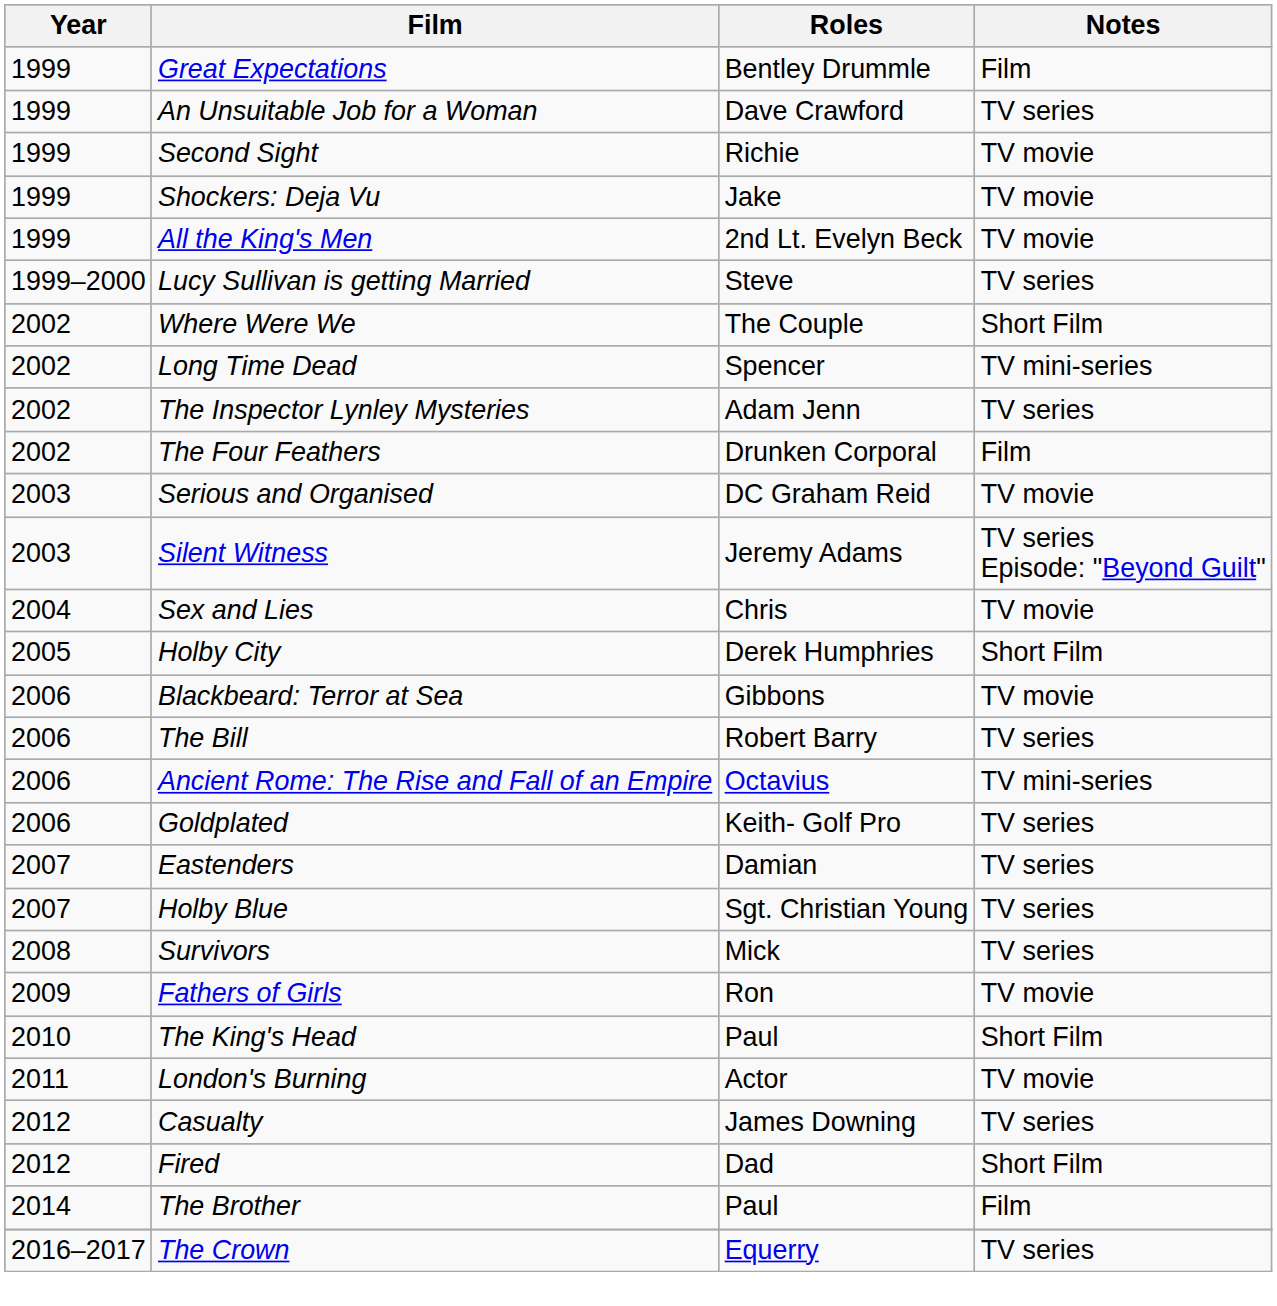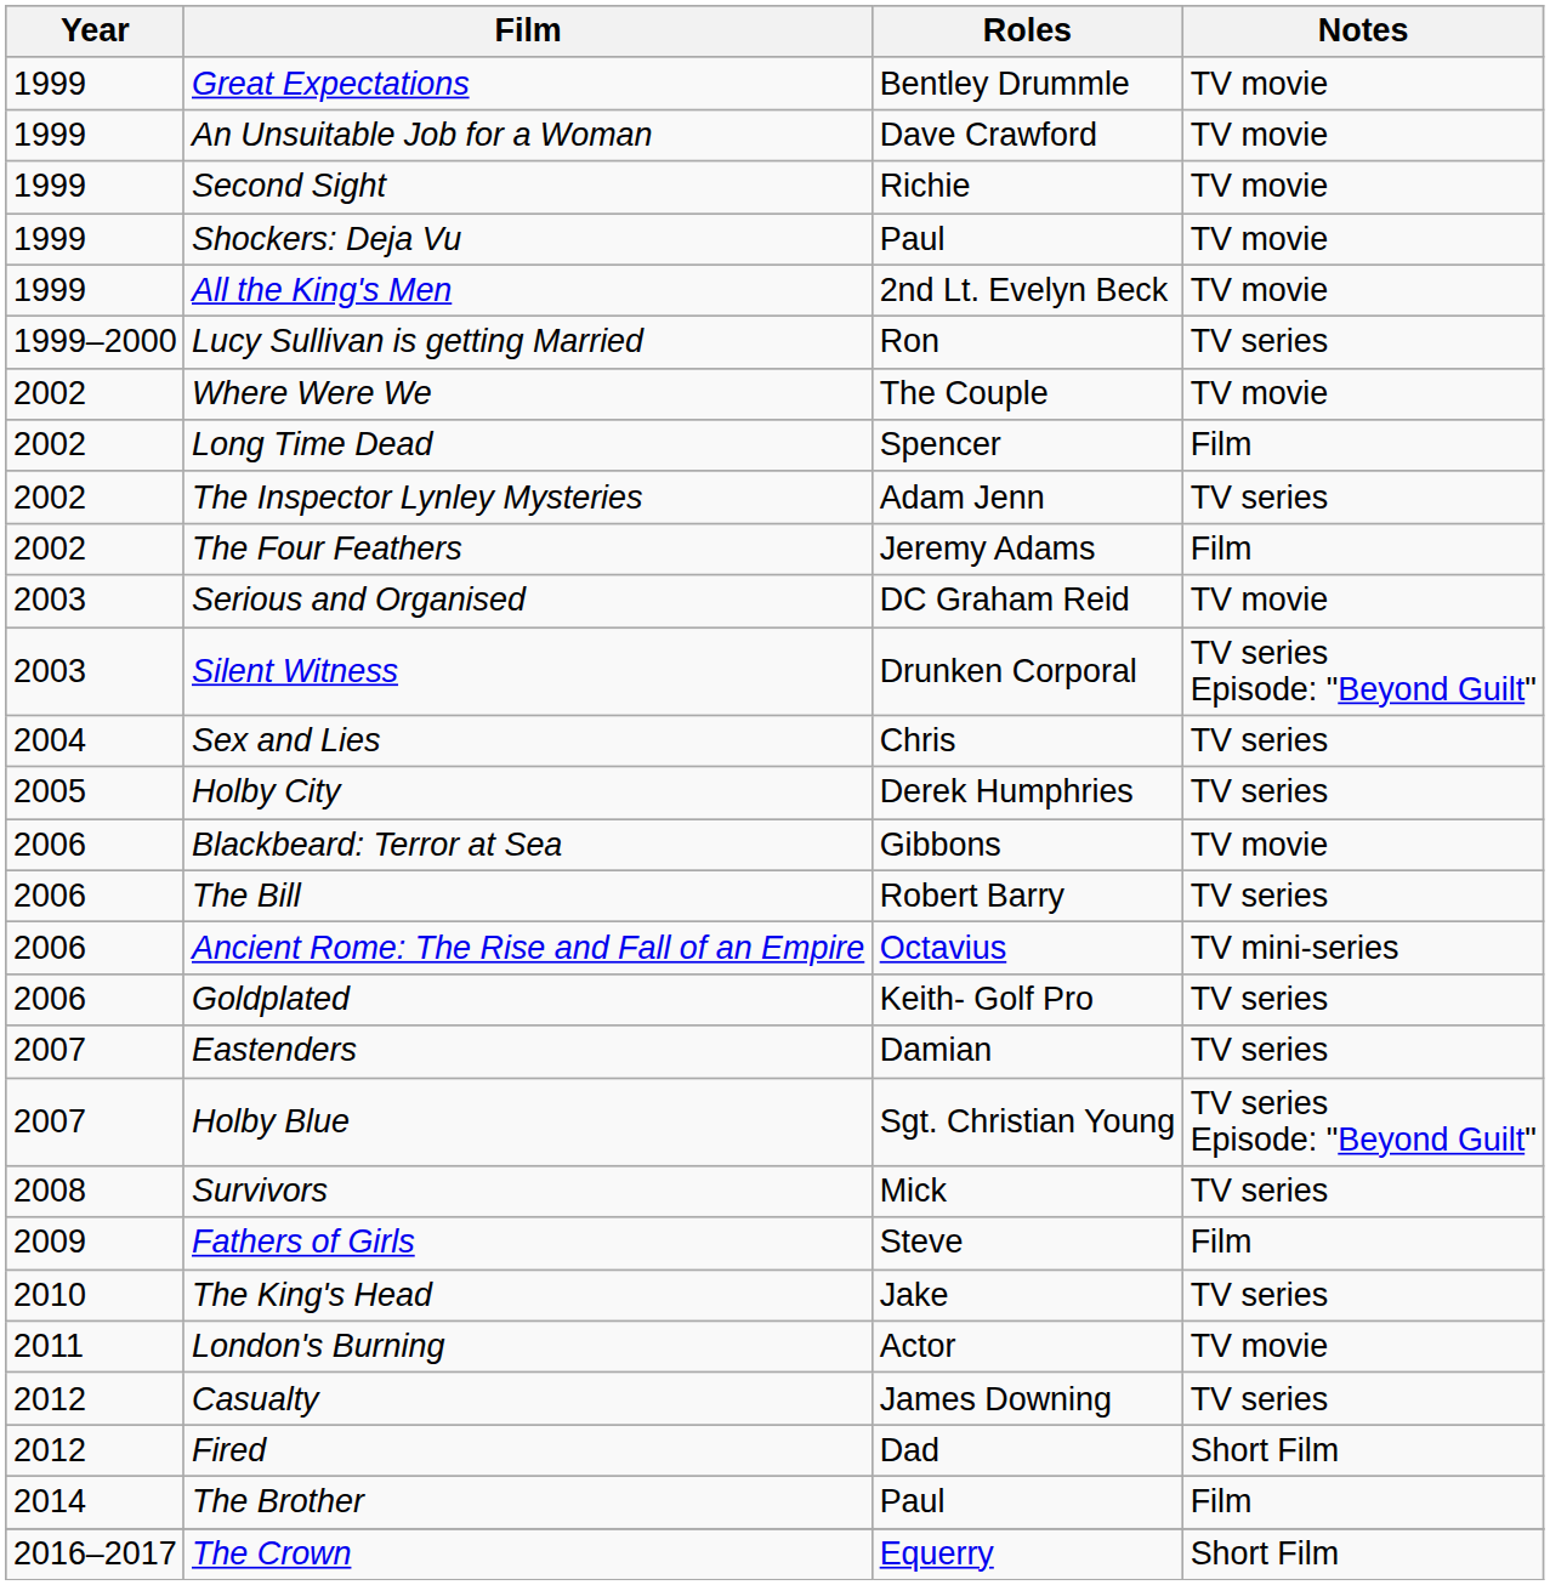 <table class="wikitable">
 <tr>
 <th>Year</th>
 <th>Film</th>
 <th>Roles</th>
 <th>Notes</th>
 </tr>
 <tr>
 <td>1999</td>
 <td><em><a href='#'>Great Expectations</a></em></td>
 <td>Bentley Drummle</td>
-<td>Film</td>
+<td>TV movie</td>
 </tr>
 <tr>
 <td>1999</td>
 <td><em>An Unsuitable Job for a Woman</em></td>
 <td>Dave Crawford</td>
-<td>TV series</td>
+<td>TV movie</td>
 </tr>
 <tr>
 <td>1999</td>
 <td><em>Second Sight</em></td>
 <td>Richie</td>
 <td>TV movie</td>
 </tr>
 <tr>
 <td>1999</td>
 <td><em>Shockers: Deja Vu</em></td>
-<td>Jake</td>
+<td>Paul</td>
 <td>TV movie</td>
 </tr>
 <tr>
 <td>1999</td>
 <td><em><a href='#'>All the King's Men</a></em></td>
 <td>2nd Lt. Evelyn Beck</td>
 <td>TV movie</td>
 </tr>
 <tr>
 <td>1999–2000</td>
 <td><em>Lucy Sullivan is getting Married</em></td>
-<td>Steve</td>
+<td>Ron</td>
 <td>TV series</td>
 </tr>
 <tr>
 <td>2002</td>
 <td><em>Where Were We</em></td>
 <td>The Couple</td>
-<td>Short Film</td>
+<td>TV movie</td>
 </tr>
 <tr>
 <td>2002</td>
 <td><em>Long Time Dead</em></td>
 <td>Spencer</td>
-<td>TV mini-series</td>
+<td>Film</td>
 </tr>
 <tr>
 <td>2002</td>
 <td><em>The Inspector Lynley Mysteries</em></td>
 <td>Adam Jenn</td>
 <td>TV series</td>
 </tr>
 <tr>
 <td>2002</td>
 <td><em>The Four Feathers</em></td>
-<td>Drunken Corporal</td>
+<td>Jeremy Adams</td>
 <td>Film</td>
 </tr>
 <tr>
 <td>2003</td>
 <td><em>Serious and Organised</em></td>
 <td>DC Graham Reid</td>
 <td>TV movie</td>
 </tr>
 <tr>
 <td>2003</td>
 <td><em><a href='#'>Silent Witness</a></em></td>
-<td>Jeremy Adams</td>
+<td>Drunken Corporal</td>
 <td>TV series<br>Episode: "<a href='#'>Beyond Guilt</a>"</td>
 </tr>
 <tr>
 <td>2004</td>
 <td><em>Sex and Lies</em></td>
 <td>Chris</td>
-<td>TV movie</td>
+<td>TV series</td>
 </tr>
 <tr>
 <td>2005</td>
 <td><em>Holby City</em></td>
 <td>Derek Humphries</td>
-<td>Short Film</td>
+<td>TV series</td>
 </tr>
 <tr>
 <td>2006</td>
 <td><em>Blackbeard: Terror at Sea</em></td>
 <td>Gibbons</td>
 <td>TV movie</td>
 </tr>
 <tr>
 <td>2006</td>
 <td><em>The Bill</em></td>
 <td>Robert Barry</td>
 <td>TV series</td>
 </tr>
 <tr>
 <td>2006</td>
 <td><em><a href='#'>Ancient Rome: The Rise and Fall of an Empire</a></em></td>
 <td><a href='#'>Octavius</a></td>
 <td>TV mini-series</td>
 </tr>
 <tr>
 <td>2006</td>
 <td><em>Goldplated</em></td>
 <td>Keith- Golf Pro</td>
 <td>TV series</td>
 </tr>
 <tr>
 <td>2007</td>
 <td><em>Eastenders</em></td>
 <td>Damian</td>
 <td>TV series</td>
 </tr>
 <tr>
 <td>2007</td>
 <td><em>Holby Blue</em></td>
 <td>Sgt. Christian Young</td>
-<td>TV series</td>
+<td>TV series<br>Episode: "<a href='#'>Beyond Guilt</a>"</td>
 </tr>
 <tr>
 <td>2008</td>
 <td><em>Survivors</em></td>
 <td>Mick</td>
 <td>TV series</td>
 </tr>
 <tr>
 <td>2009</td>
 <td><em><a href='#'>Fathers of Girls</a></em></td>
-<td>Ron</td>
-<td>TV movie</td>
+<td>Steve</td>
+<td>Film</td>
 </tr>
 <tr>
 <td>2010</td>
 <td><em>The King's Head</em></td>
-<td>Paul</td>
-<td>Short Film</td>
+<td>Jake</td>
+<td>TV series</td>
 </tr>
 <tr>
 <td>2011</td>
 <td><em>London's Burning</em></td>
 <td>Actor</td>
 <td>TV movie</td>
 </tr>
 <tr>
 <td>2012</td>
 <td><em>Casualty</em></td>
 <td>James Downing</td>
 <td>TV series</td>
 </tr>
 <tr>
 <td>2012</td>
 <td><em>Fired</em></td>
 <td>Dad</td>
 <td>Short Film</td>
 </tr>
 <tr>
 <td>2014</td>
 <td><em>The Brother</em></td>
 <td>Paul</td>
 <td>Film</td>
 </tr>
 <tr>
 </tr>
 <tr>
 <td>2016–2017</td>
 <td><em><a href='#'>The Crown</a></em></td>
 <td><a href='#'>Equerry</a></td>
-<td>TV series</td>
+<td>Short Film</td>
 </tr>
 </table>
